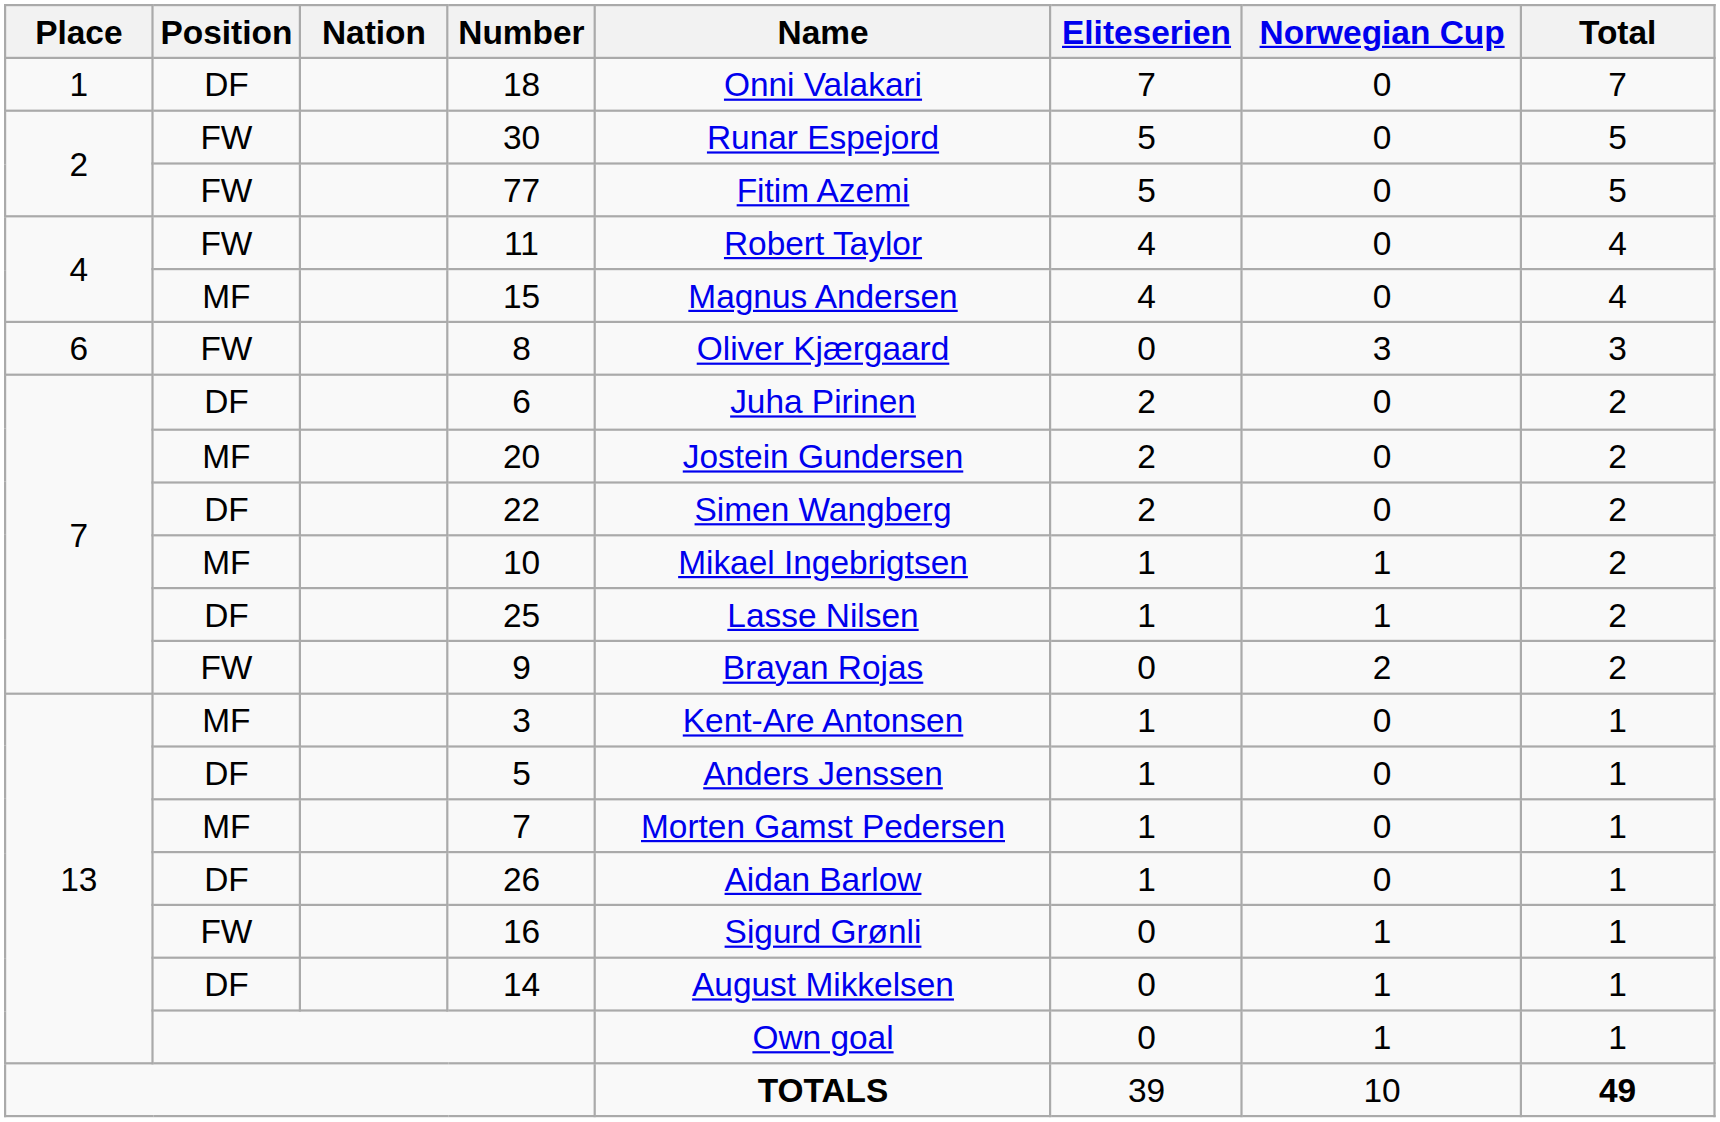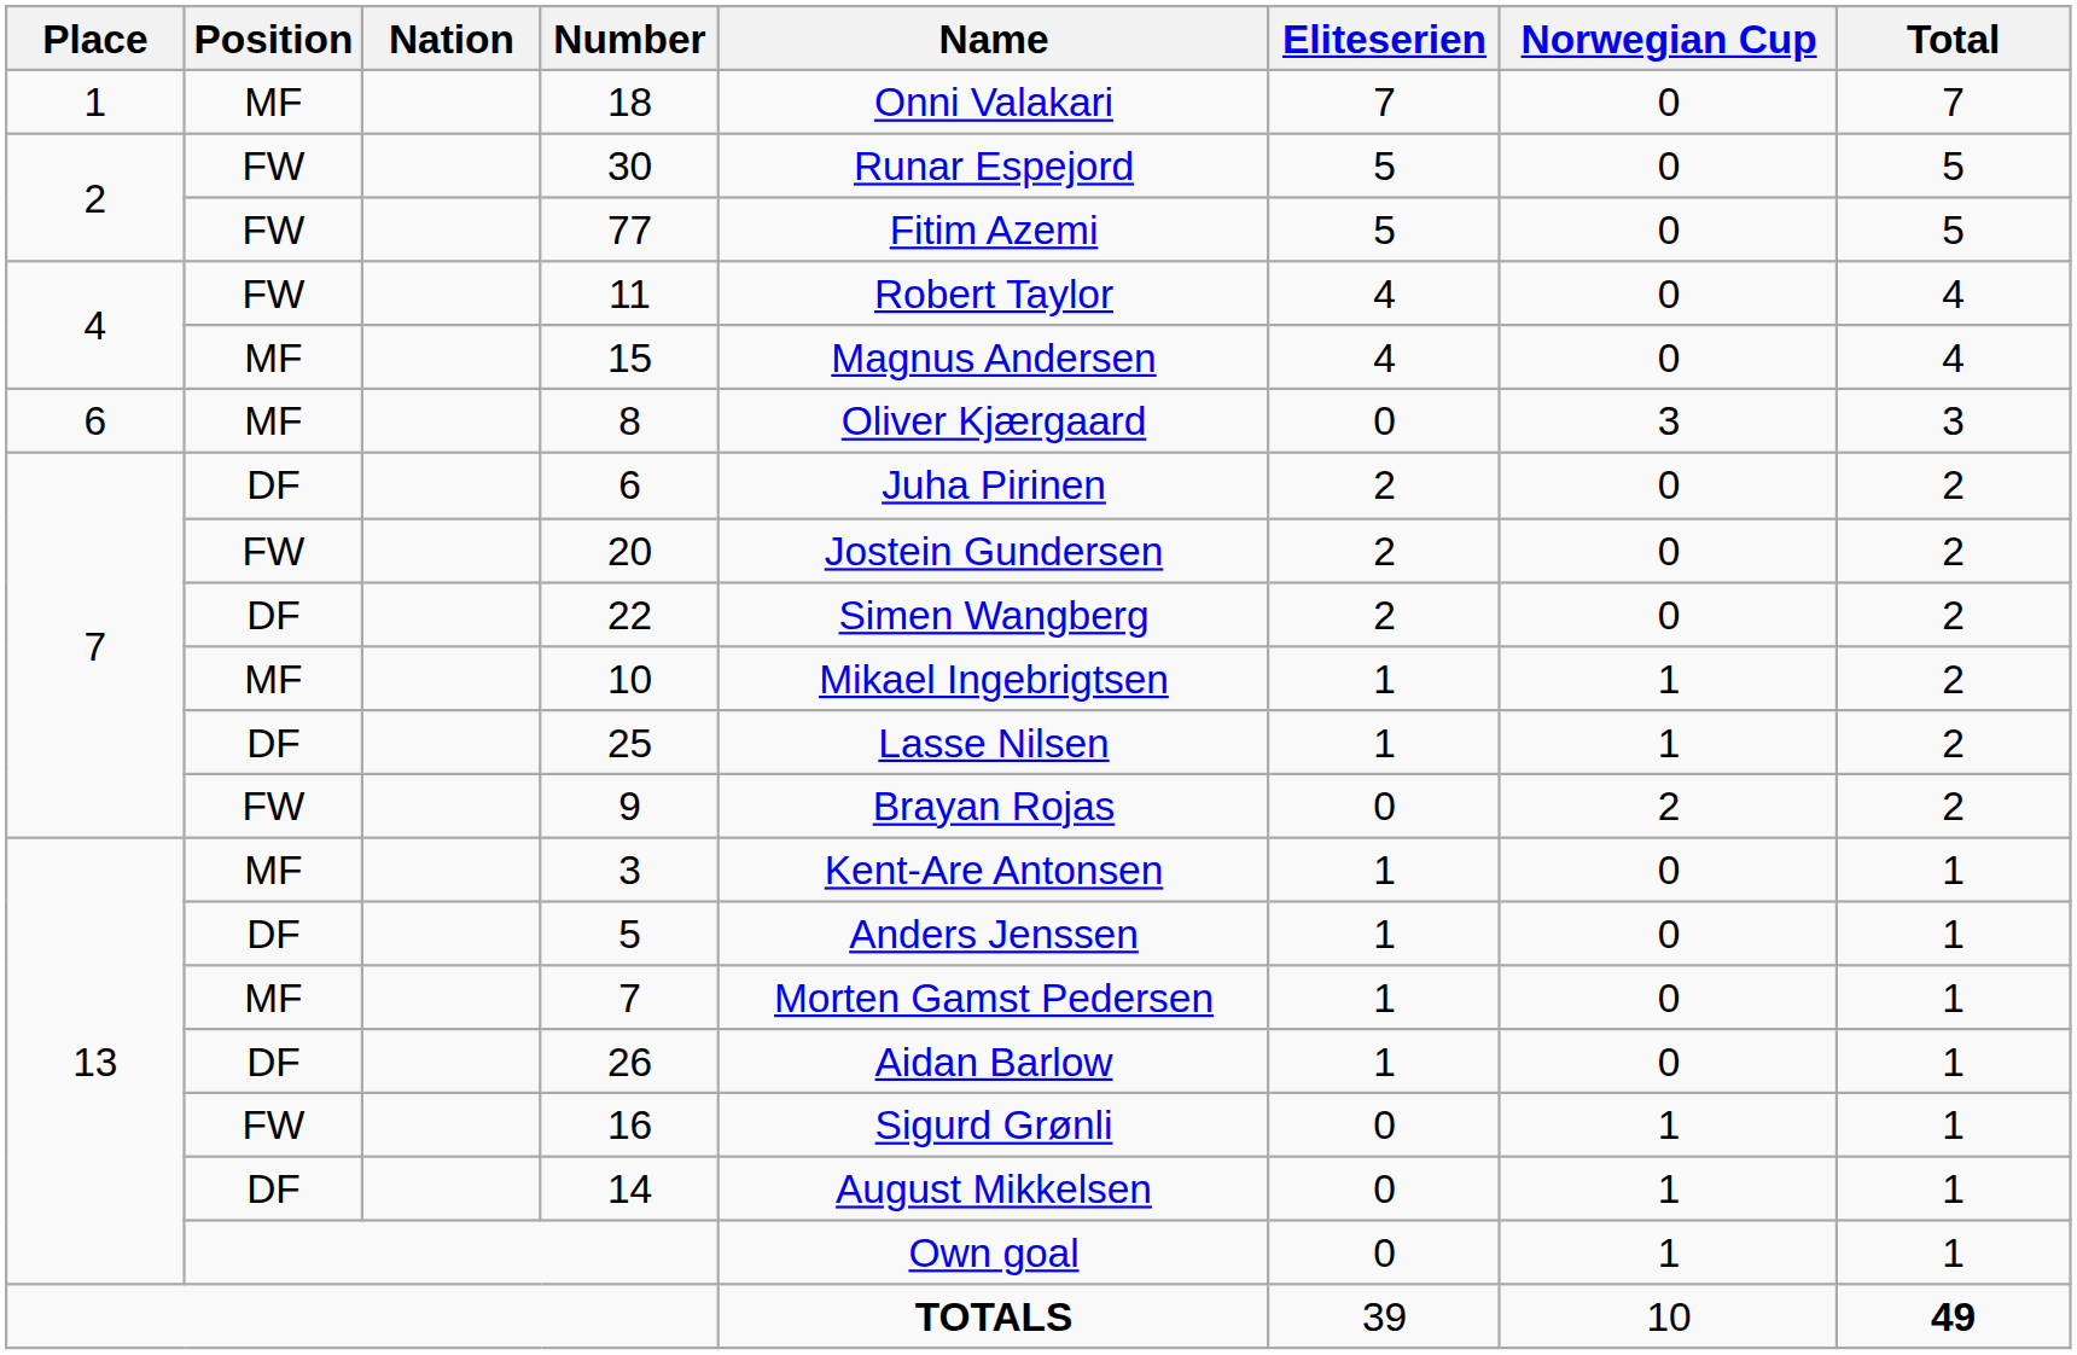 <table class="wikitable" style="font-size: 95%; text-align: center;">
 <tr>
 <th width=60>Place</th>
 <th width=60>Position</th>
 <th width=60>Nation</th>
 <th width=60>Number</th>
 <th width=200>Name</th>
 <th width=80><a href='#'>Eliteserien</a></th>
 <th width=120><a href='#'>Norwegian Cup</a></th>
 <th width=80><strong>Total</strong></th>
 </tr>
 <tr>
 <td>1</td>
-<td>DF</td>
+<td>MF</td>
 <td></td>
 <td>18</td>
 <td><a href='#'>Onni Valakari</a></td>
 <td>7</td>
 <td>0</td>
 <td>7</td>
 </tr>
 <tr>
 <td rowspan="2">2</td>
 <td>FW</td>
 <td></td>
 <td>30</td>
 <td><a href='#'>Runar Espejord</a></td>
 <td>5</td>
 <td>0</td>
 <td>5</td>
 </tr>
 <tr>
 <td>FW</td>
 <td></td>
 <td>77</td>
 <td><a href='#'>Fitim Azemi</a></td>
 <td>5</td>
 <td>0</td>
 <td>5</td>
 </tr>
 <tr>
 <td rowspan="2">4</td>
 <td>FW</td>
 <td></td>
 <td>11</td>
 <td><a href='#'>Robert Taylor</a></td>
 <td>4</td>
 <td>0</td>
 <td>4</td>
 </tr>
 <tr>
 <td>MF</td>
 <td></td>
 <td>15</td>
 <td><a href='#'>Magnus Andersen</a></td>
 <td>4</td>
 <td>0</td>
 <td>4</td>
 </tr>
 <tr>
 <td>6</td>
-<td>FW</td>
+<td>MF</td>
 <td></td>
 <td>8</td>
 <td><a href='#'>Oliver Kjærgaard</a></td>
 <td>0</td>
 <td>3</td>
 <td>3</td>
 </tr>
 <tr>
 <td rowspan="6">7</td>
 <td>DF</td>
 <td></td>
 <td>6</td>
 <td><a href='#'>Juha Pirinen</a></td>
 <td>2</td>
 <td>0</td>
 <td>2</td>
 </tr>
 <tr>
-<td>MF</td>
+<td>FW</td>
 <td></td>
 <td>20</td>
 <td><a href='#'>Jostein Gundersen</a></td>
 <td>2</td>
 <td>0</td>
 <td>2</td>
 </tr>
 <tr>
 <td>DF</td>
 <td></td>
 <td>22</td>
 <td><a href='#'>Simen Wangberg</a></td>
 <td>2</td>
 <td>0</td>
 <td>2</td>
 </tr>
 <tr>
 <td>MF</td>
 <td></td>
 <td>10</td>
 <td><a href='#'>Mikael Ingebrigtsen</a></td>
 <td>1</td>
 <td>1</td>
 <td>2</td>
 </tr>
 <tr>
 <td>DF</td>
 <td></td>
 <td>25</td>
 <td><a href='#'>Lasse Nilsen</a></td>
 <td>1</td>
 <td>1</td>
 <td>2</td>
 </tr>
 <tr>
 <td>FW</td>
 <td></td>
 <td>9</td>
 <td><a href='#'>Brayan Rojas</a></td>
 <td>0</td>
 <td>2</td>
 <td>2</td>
 </tr>
 <tr>
 <td rowspan="7">13</td>
 <td>MF</td>
 <td></td>
 <td>3</td>
 <td><a href='#'>Kent-Are Antonsen</a></td>
 <td>1</td>
 <td>0</td>
 <td>1</td>
 </tr>
 <tr>
 <td>DF</td>
 <td></td>
 <td>5</td>
 <td><a href='#'>Anders Jenssen</a></td>
 <td>1</td>
 <td>0</td>
 <td>1</td>
 </tr>
 <tr>
 <td>MF</td>
 <td></td>
 <td>7</td>
 <td><a href='#'>Morten Gamst Pedersen</a></td>
 <td>1</td>
 <td>0</td>
 <td>1</td>
 </tr>
 <tr>
 <td>DF</td>
 <td></td>
 <td>26</td>
 <td><a href='#'>Aidan Barlow</a></td>
 <td>1</td>
 <td>0</td>
 <td>1</td>
 </tr>
 <tr>
 <td>FW</td>
 <td></td>
 <td>16</td>
 <td><a href='#'>Sigurd Grønli</a></td>
 <td>0</td>
 <td>1</td>
 <td>1</td>
 </tr>
 <tr>
 <td>DF</td>
 <td></td>
 <td>14</td>
 <td><a href='#'>August Mikkelsen</a></td>
 <td>0</td>
 <td>1</td>
 <td>1</td>
 </tr>
 <tr>
 <td colspan="3"></td>
 <td><a href='#'>Own goal</a></td>
 <td>0</td>
 <td>1</td>
 <td>1</td>
 </tr>
 <tr>
 <td colspan="4"></td>
 <td><strong>TOTALS</strong></td>
 <td>39</td>
 <td>10</td>
 <td><strong>49</strong></td>
 </tr>
 </table>
